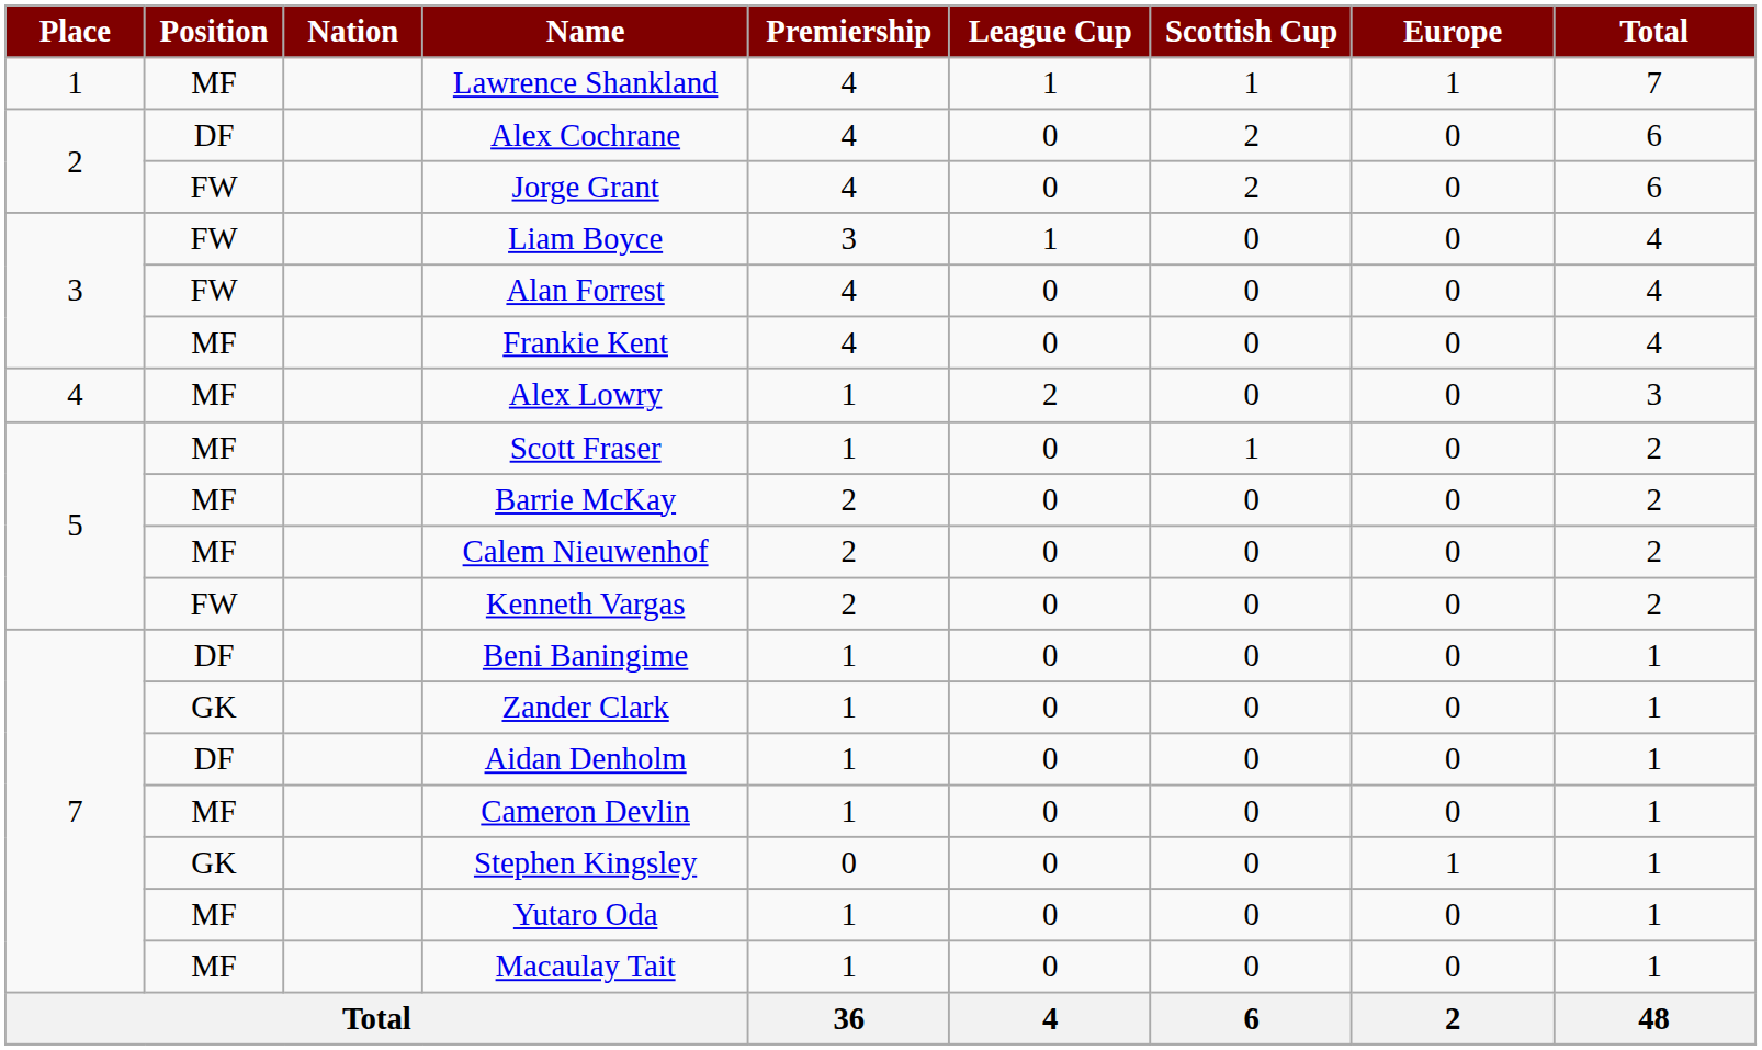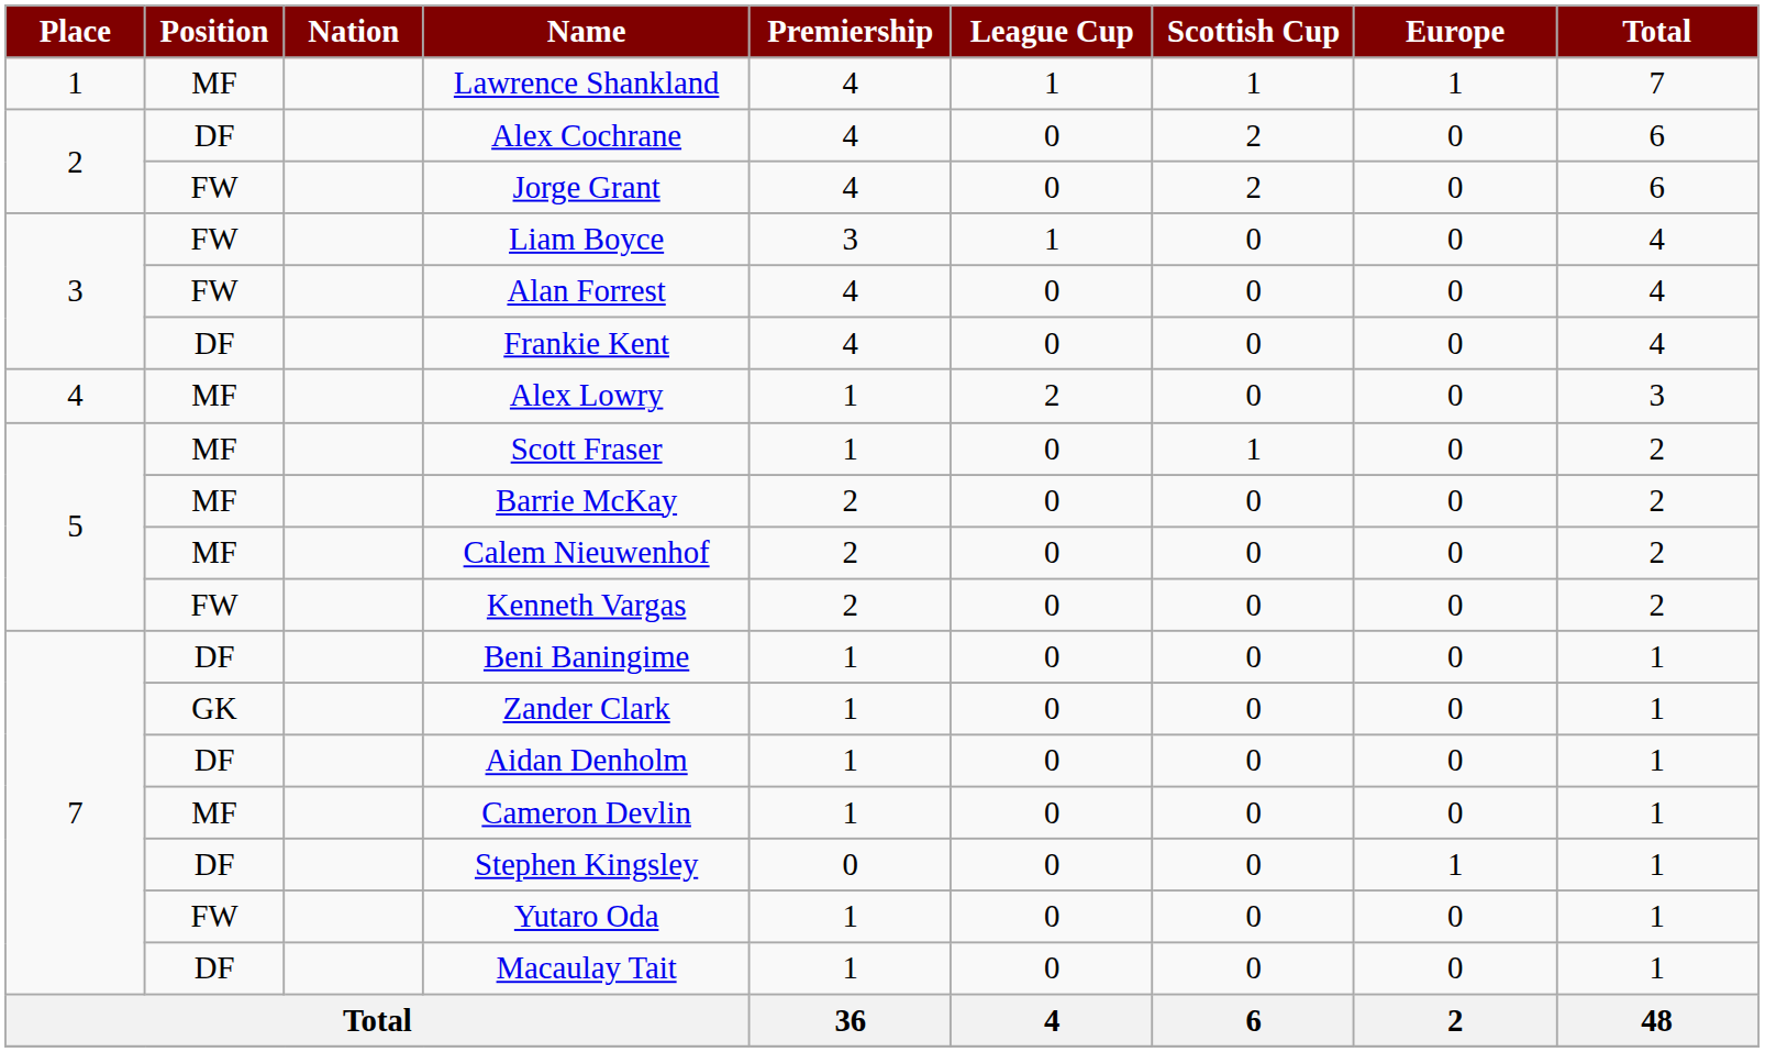 <table class="wikitable" style="font-size: 95%; text-align: center;">
 <tr>
 <th style="background:maroon; color:white;" scope="col" width=60>Place</th>
 <th style="background:maroon; color:white;" scope="col" width=60>Position</th>
 <th style="background:maroon; color:white;" scope="col" width=60>Nation</th>
 <th style="background:maroon; color:white;" scope="col" width=150>Name</th>
 <th style="background:maroon; color:white;" scope="col" width=90>Premiership</th>
 <th style="background:maroon; color:white;" scope="col" width=90>League Cup</th>
 <th style="background:maroon; color:white;" scope="col" width=90>Scottish Cup</th>
 <th style="background:maroon; color:white;" scope="col" width=90>Europe</th>
 <th style="background:maroon; color:white;" scope="col" width=90>Total</th>
 </tr>
 <tr>
 <td>1</td>
 <td>MF</td>
 <td></td>
 <td><a href='#'>Lawrence Shankland</a></td>
 <td>4</td>
 <td>1</td>
 <td>1</td>
 <td>1</td>
 <td>7</td>
 </tr>
 <tr>
 <td rowspan=2>2</td>
 <td>DF</td>
 <td></td>
 <td><a href='#'>Alex Cochrane</a></td>
 <td>4</td>
 <td>0</td>
 <td>2</td>
 <td>0</td>
 <td>6</td>
 </tr>
 <tr>
 <td>FW</td>
 <td></td>
 <td><a href='#'>Jorge Grant</a></td>
 <td>4</td>
 <td>0</td>
 <td>2</td>
 <td>0</td>
 <td>6</td>
 </tr>
 <tr>
 <td rowspan=3>3</td>
 <td>FW</td>
 <td></td>
 <td><a href='#'>Liam Boyce</a></td>
 <td>3</td>
 <td>1</td>
 <td>0</td>
 <td>0</td>
 <td>4</td>
 </tr>
 <tr>
 <td>FW</td>
 <td></td>
 <td><a href='#'>Alan Forrest</a></td>
 <td>4</td>
 <td>0</td>
 <td>0</td>
 <td>0</td>
 <td>4</td>
 </tr>
 <tr>
-<td>MF</td>
+<td>DF</td>
 <td></td>
 <td><a href='#'>Frankie Kent</a></td>
 <td>4</td>
 <td>0</td>
 <td>0</td>
 <td>0</td>
 <td>4</td>
 </tr>
 <tr>
 <td>4</td>
 <td>MF</td>
 <td></td>
 <td><a href='#'>Alex Lowry</a></td>
 <td>1</td>
 <td>2</td>
 <td>0</td>
 <td>0</td>
 <td>3</td>
 </tr>
 <tr>
 <td rowspan=4>5</td>
 <td>MF</td>
 <td></td>
 <td><a href='#'>Scott Fraser</a></td>
 <td>1</td>
 <td>0</td>
 <td>1</td>
 <td>0</td>
 <td>2</td>
 </tr>
 <tr>
 <td>MF</td>
 <td></td>
 <td><a href='#'>Barrie McKay</a></td>
 <td>2</td>
 <td>0</td>
 <td>0</td>
 <td>0</td>
 <td>2</td>
 </tr>
 <tr>
 <td>MF</td>
 <td></td>
 <td><a href='#'>Calem Nieuwenhof</a></td>
 <td>2</td>
 <td>0</td>
 <td>0</td>
 <td>0</td>
 <td>2</td>
 </tr>
 <tr>
 <td>FW</td>
 <td></td>
 <td><a href='#'>Kenneth Vargas</a></td>
 <td>2</td>
 <td>0</td>
 <td>0</td>
 <td>0</td>
 <td>2</td>
 </tr>
 <tr>
 <td rowspan=7>7</td>
 <td>DF</td>
 <td></td>
 <td><a href='#'>Beni Baningime</a></td>
 <td>1</td>
 <td>0</td>
 <td>0</td>
 <td>0</td>
 <td>1</td>
 </tr>
 <tr>
 <td>GK</td>
 <td></td>
 <td><a href='#'>Zander Clark</a></td>
 <td>1</td>
 <td>0</td>
 <td>0</td>
 <td>0</td>
 <td>1</td>
 </tr>
 <tr>
 <td>DF</td>
 <td></td>
 <td><a href='#'>Aidan Denholm</a></td>
 <td>1</td>
 <td>0</td>
 <td>0</td>
 <td>0</td>
 <td>1</td>
 </tr>
 <tr>
 <td>MF</td>
 <td></td>
 <td><a href='#'>Cameron Devlin</a></td>
 <td>1</td>
 <td>0</td>
 <td>0</td>
 <td>0</td>
 <td>1</td>
 </tr>
 <tr>
-<td>GK</td>
+<td>DF</td>
 <td></td>
 <td><a href='#'>Stephen Kingsley</a></td>
 <td>0</td>
 <td>0</td>
 <td>0</td>
 <td>1</td>
 <td>1</td>
 </tr>
 <tr>
-<td>MF</td>
+<td>FW</td>
 <td></td>
 <td><a href='#'>Yutaro Oda</a></td>
 <td>1</td>
 <td>0</td>
 <td>0</td>
 <td>0</td>
 <td>1</td>
 </tr>
 <tr>
-<td>MF</td>
+<td>DF</td>
 <td></td>
 <td><a href='#'>Macaulay Tait</a></td>
 <td>1</td>
 <td>0</td>
 <td>0</td>
 <td>0</td>
 <td>1</td>
 </tr>
 <tr>
 <th colspan=4>Total</th>
 <th>36</th>
 <th>4</th>
 <th>6</th>
 <th>2</th>
 <th>48</th>
 </tr>
 <tr>
 </tr>
 </table>
